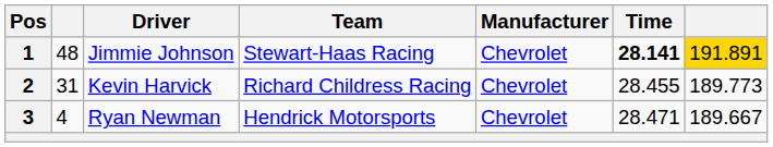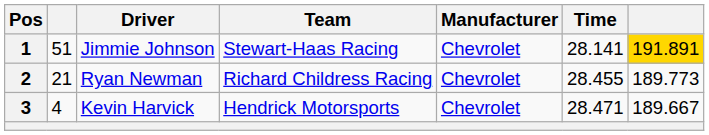 <table class="wikitable" style="font-size:95%">
 <tr>
 <th>Pos</th>
 <th></th>
 <th>Driver</th>
 <th>Team</th>
 <th>Manufacturer</th>
 <th>Time</th>
 <th></th>
 </tr>
 <tr>
 <th>1</th>
-<td>48</td>
+<td>51</td>
 <td><a href='#'>Jimmie Johnson</a></td>
 <td><a href='#'>Stewart-Haas Racing</a></td>
 <td><a href='#'>Chevrolet</a></td>
-<td><strong>28.141</strong></td>
+<td>28.141</td>
 <td style="background: gold;">191.891</td>
 </tr>
 <tr>
 <th>2</th>
-<td>31</td>
-<td><a href='#'>Kevin Harvick</a></td>
+<td>21</td>
+<td><a href='#'>Ryan Newman</a></td>
 <td><a href='#'>Richard Childress Racing</a></td>
 <td><a href='#'>Chevrolet</a></td>
 <td>28.455</td>
 <td>189.773</td>
 </tr>
 <tr>
 <th>3</th>
 <td>4</td>
-<td><a href='#'>Ryan Newman</a></td>
+<td><a href='#'>Kevin Harvick</a></td>
 <td><a href='#'>Hendrick Motorsports</a></td>
 <td><a href='#'>Chevrolet</a></td>
 <td>28.471</td>
 <td>189.667</td>
 </tr>
 <tr>
 <th colspan="7"></th>
 </tr>
 </table>
